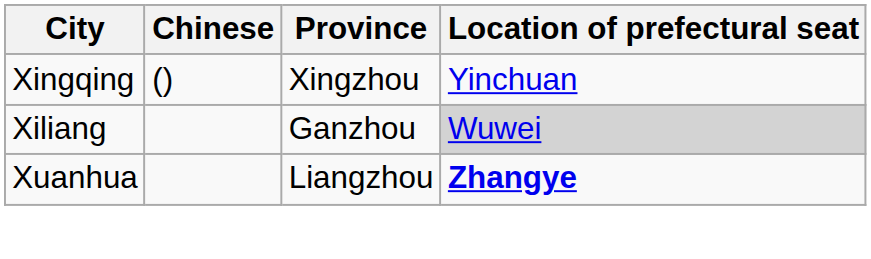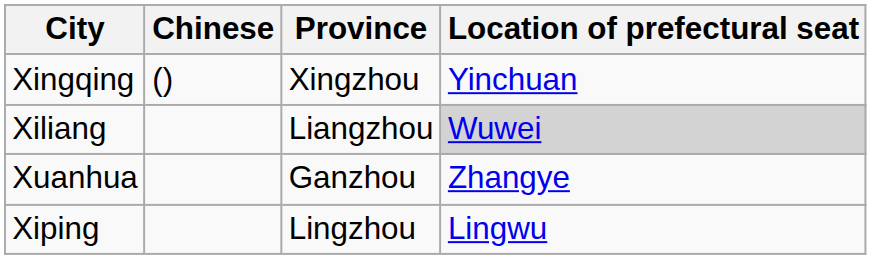 <table class="wikitable sortable">
 <tr>
 <th>City</th>
 <th>Chinese</th>
 <th>Province</th>
 <th>Location of prefectural seat</th>
 </tr>
 <tr>
 <td>Xingqing</td>
 <td> ()</td>
 <td>Xingzhou</td>
 <td><a href='#'>Yinchuan</a></td>
 </tr>
 <tr>
 <td>Xiliang</td>
 <td></td>
-<td>Ganzhou</td>
+<td>Liangzhou</td>
 <td style="background: lightgrey;"><a href='#'>Wuwei</a></td>
 </tr>
 <tr>
 <td>Xuanhua</td>
 <td></td>
-<td>Liangzhou</td>
-<td><strong><a href='#'>Zhangye</a></strong></td>
+<td>Ganzhou</td>
+<td><a href='#'>Zhangye</a></td>
+</tr>
+<tr>
+<td>Xiping</td>
+<td></td>
+<td>Lingzhou</td>
+<td><a href='#'>Lingwu</a></td>
 </tr>
 </table>
